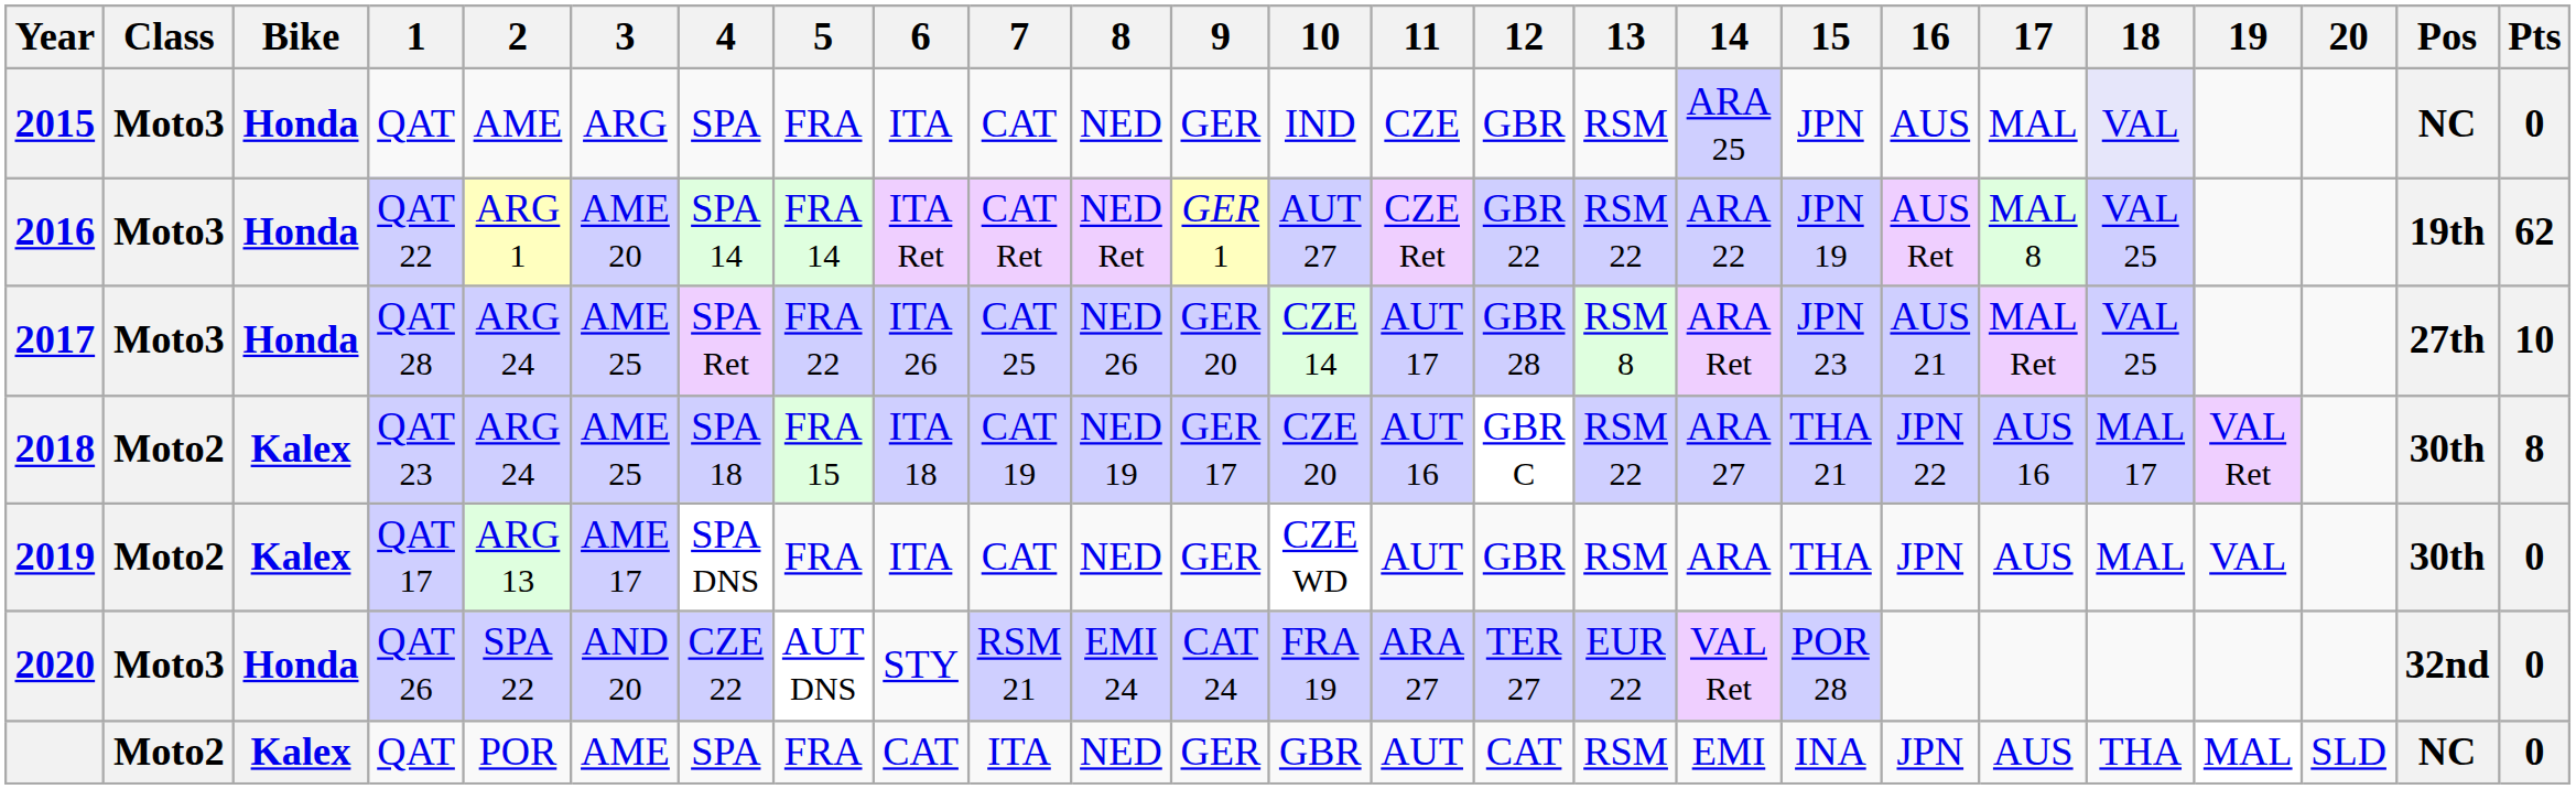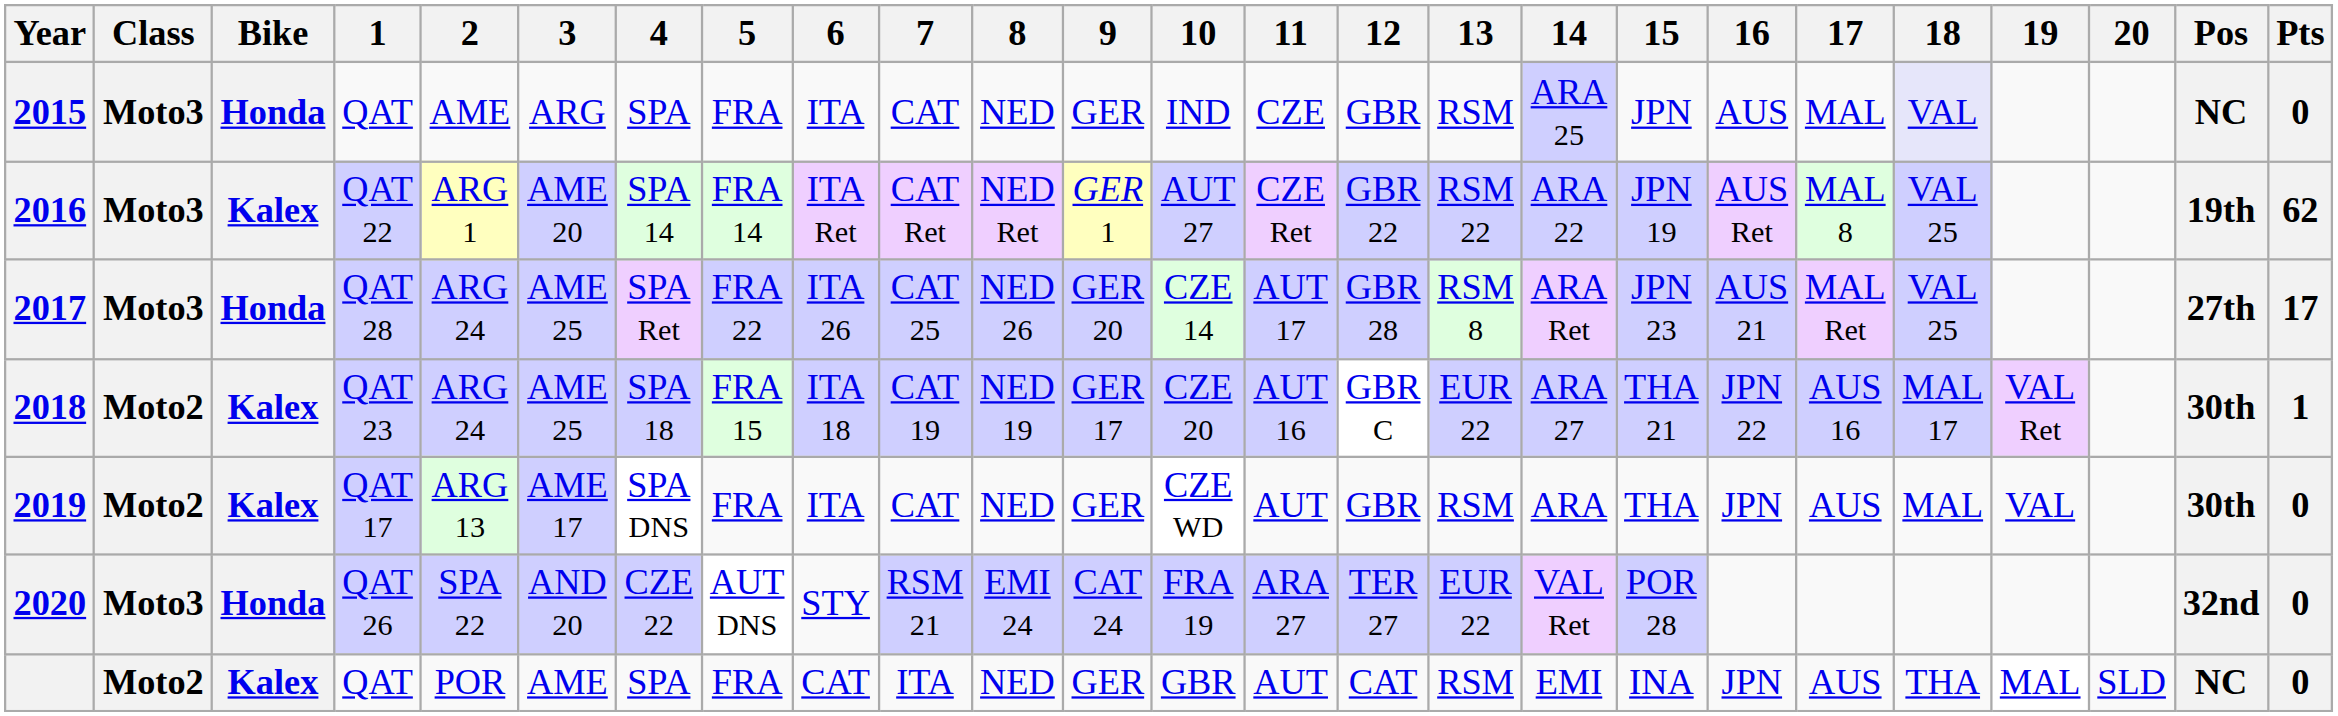 <table class="wikitable" style="text-align:center">
 <tr>
 <th>Year</th>
 <th>Class</th>
 <th>Bike</th>
 <th>1</th>
 <th>2</th>
 <th>3</th>
 <th>4</th>
 <th>5</th>
 <th>6</th>
 <th>7</th>
 <th>8</th>
 <th>9</th>
 <th>10</th>
 <th>11</th>
 <th>12</th>
 <th>13</th>
 <th>14</th>
 <th>15</th>
 <th>16</th>
 <th>17</th>
 <th>18</th>
 <th>19</th>
 <th>20</th>
 <th>Pos</th>
 <th>Pts</th>
 </tr>
 <tr>
 <th><a href='#'>2015</a></th>
 <th>Moto3</th>
 <th><a href='#'>Honda</a></th>
 <td><a href='#'>QAT</a></td>
 <td><a href='#'>AME</a></td>
 <td><a href='#'>ARG</a></td>
 <td><a href='#'>SPA</a></td>
 <td><a href='#'>FRA</a></td>
 <td><a href='#'>ITA</a></td>
 <td><a href='#'>CAT</a></td>
 <td><a href='#'>NED</a></td>
 <td><a href='#'>GER</a></td>
 <td><a href='#'>IND</a></td>
 <td><a href='#'>CZE</a></td>
 <td><a href='#'>GBR</a></td>
 <td><a href='#'>RSM</a></td>
 <td style="background:#CFCFFF;"><a href='#'>ARA</a><br><small>25</small></td>
 <td><a href='#'>JPN</a></td>
 <td><a href='#'>AUS</a></td>
 <td><a href='#'>MAL</a></td>
 <td style="background: lavender;"><a href='#'>VAL</a></td>
 <td></td>
 <td></td>
 <th>NC</th>
 <th>0</th>
 </tr>
 <tr>
 <th><a href='#'>2016</a></th>
 <th>Moto3</th>
-<th><a href='#'>Honda</a></th>
+<th><a href='#'>Kalex</a></th>
 <td style="background:#cfcfff;"><a href='#'>QAT</a><br><small>22</small></td>
 <td style="background:#ffffbf;"><a href='#'>ARG</a><br><small>1</small></td>
 <td style="background:#cfcfff;"><a href='#'>AME</a><br><small>20</small></td>
 <td style="background:#dfffdf;"><a href='#'>SPA</a><br><small>14</small></td>
 <td style="background:#dfffdf;"><a href='#'>FRA</a><br><small>14</small></td>
 <td style="background:#efcfff;"><a href='#'>ITA</a><br><small>Ret</small></td>
 <td style="background:#efcfff;"><a href='#'>CAT</a><br><small>Ret</small></td>
 <td style="background:#efcfff;"><a href='#'>NED</a><br><small>Ret</small></td>
 <td style="background:#ffffbf;"><em><a href='#'>GER</a></em><br><small>1</small></td>
 <td style="background:#cfcfff;"><a href='#'>AUT</a><br><small>27</small></td>
 <td style="background:#efcfff;"><a href='#'>CZE</a><br><small>Ret</small></td>
 <td style="background:#cfcfff;"><a href='#'>GBR</a><br><small>22</small></td>
 <td style="background:#cfcfff;"><a href='#'>RSM</a><br><small>22</small></td>
 <td style="background:#cfcfff;"><a href='#'>ARA</a><br><small>22</small></td>
 <td style="background:#cfcfff;"><a href='#'>JPN</a><br><small>19</small></td>
 <td style="background:#efcfff;"><a href='#'>AUS</a><br><small>Ret</small></td>
 <td style="Background:#dfffdf;"><a href='#'>MAL</a><br><small>8</small></td>
 <td style="background:#cfcfff;"><a href='#'>VAL</a><br><small>25</small></td>
 <td></td>
 <td></td>
 <th>19th</th>
 <th>62</th>
 </tr>
 <tr>
 <th><a href='#'>2017</a></th>
 <th>Moto3</th>
 <th><a href='#'>Honda</a></th>
 <td style="background:#cfcfff;"><a href='#'>QAT</a><br><small>28</small></td>
 <td style="background:#cfcfff;"><a href='#'>ARG</a><br><small>24</small></td>
 <td style="background:#cfcfff;"><a href='#'>AME</a><br><small>25</small></td>
 <td style="background:#efcfff;"><a href='#'>SPA</a><br><small>Ret</small></td>
 <td style="background:#cfcfff;"><a href='#'>FRA</a><br><small>22</small></td>
 <td style="background:#cfcfff;"><a href='#'>ITA</a><br><small>26</small></td>
 <td style="background:#cfcfff;"><a href='#'>CAT</a><br><small>25</small></td>
 <td style="background:#cfcfff;"><a href='#'>NED</a><br><small>26</small></td>
 <td style="background:#cfcfff;"><a href='#'>GER</a><br><small>20</small></td>
 <td style="background:#dfffdf;"><a href='#'>CZE</a><br><small>14</small></td>
 <td style="background:#cfcfff;"><a href='#'>AUT</a><br><small>17</small></td>
 <td style="background:#cfcfff;"><a href='#'>GBR</a><br><small>28</small></td>
 <td style="background:#dfffdf;"><a href='#'>RSM</a><br><small>8</small></td>
 <td style="background:#EFCFFF;"><a href='#'>ARA</a><br><small>Ret</small></td>
 <td style="background:#cfcfff;"><a href='#'>JPN</a><br><small>23</small></td>
 <td style="background:#cfcfff;"><a href='#'>AUS</a><br><small>21</small></td>
 <td style="background:#EFCFFF;"><a href='#'>MAL</a><br><small>Ret</small></td>
 <td style="background:#cfcfff;"><a href='#'>VAL</a><br><small>25</small></td>
 <td></td>
 <td></td>
 <th>27th</th>
-<th>10</th>
+<th>17</th>
 </tr>
 <tr>
 <th><a href='#'>2018</a></th>
 <th>Moto2</th>
 <th><a href='#'>Kalex</a></th>
 <td style="background:#cfcfff;"><a href='#'>QAT</a><br><small>23</small></td>
 <td style="background:#cfcfff;"><a href='#'>ARG</a><br><small>24</small></td>
 <td style="background:#cfcfff;"><a href='#'>AME</a><br><small>25</small></td>
 <td style="background:#cfcfff;"><a href='#'>SPA</a><br><small>18</small></td>
 <td style="background:#dfffdf;"><a href='#'>FRA</a><br><small>15</small></td>
 <td style="background:#cfcfff;"><a href='#'>ITA</a><br><small>18</small></td>
 <td style="background:#cfcfff;"><a href='#'>CAT</a><br><small>19</small></td>
 <td style="background:#cfcfff;"><a href='#'>NED</a><br><small>19</small></td>
 <td style="background:#cfcfff;"><a href='#'>GER</a><br><small>17</small></td>
 <td style="background:#cfcfff;"><a href='#'>CZE</a><br><small>20</small></td>
 <td style="background:#cfcfff;"><a href='#'>AUT</a><br><small>16</small></td>
 <td style="background:#ffffff;"><a href='#'>GBR</a><br><small>C</small></td>
-<td style="background:#cfcfff;"><a href='#'>RSM</a><br><small>22</small></td>
+<td style="background:#cfcfff;"><a href='#'>EUR</a><br><small>22</small></td>
 <td style="background:#cfcfff;"><a href='#'>ARA</a><br><small>27</small></td>
 <td style="background:#cfcfff;"><a href='#'>THA</a><br><small>21</small></td>
 <td style="background:#cfcfff;"><a href='#'>JPN</a><br><small>22</small></td>
 <td style="background:#cfcfff;"><a href='#'>AUS</a><br><small>16</small></td>
 <td style="background:#cfcfff;"><a href='#'>MAL</a><br><small>17</small></td>
 <td style="background:#EFCFFF;"><a href='#'>VAL</a><br><small>Ret</small></td>
 <td></td>
 <th>30th</th>
-<th>8</th>
+<th>1</th>
 </tr>
 <tr>
 <th><a href='#'>2019</a></th>
 <th>Moto2</th>
 <th><a href='#'>Kalex</a></th>
 <td style="background:#cfcfff;"><a href='#'>QAT</a><br><small>17</small></td>
 <td style="background:#dfffdf;"><a href='#'>ARG</a><br><small>13</small></td>
 <td style="background:#cfcfff;"><a href='#'>AME</a><br><small>17</small></td>
 <td style="background:#ffffff;"><a href='#'>SPA</a><br><small>DNS</small></td>
 <td><a href='#'>FRA</a></td>
 <td><a href='#'>ITA</a></td>
 <td><a href='#'>CAT</a></td>
 <td><a href='#'>NED</a></td>
 <td><a href='#'>GER</a></td>
 <td style="background:#ffffff;"><a href='#'>CZE</a><br><small>WD</small></td>
 <td><a href='#'>AUT</a></td>
 <td><a href='#'>GBR</a></td>
 <td><a href='#'>RSM</a></td>
 <td><a href='#'>ARA</a></td>
 <td><a href='#'>THA</a></td>
 <td><a href='#'>JPN</a></td>
 <td><a href='#'>AUS</a></td>
 <td><a href='#'>MAL</a></td>
 <td><a href='#'>VAL</a></td>
 <td></td>
 <th>30th</th>
 <th>0</th>
 </tr>
 <tr>
 <th><a href='#'>2020</a></th>
 <th>Moto3</th>
 <th><a href='#'>Honda</a></th>
 <td style="background:#cfcfff;"><a href='#'>QAT</a><br><small>26</small></td>
 <td style="background:#cfcfff;"><a href='#'>SPA</a><br><small>22</small></td>
 <td style="background:#cfcfff;"><a href='#'>AND</a><br><small>20</small></td>
 <td style="background:#cfcfff;"><a href='#'>CZE</a><br><small>22</small></td>
 <td style="background:#ffffff;"><a href='#'>AUT</a><br><small>DNS</small></td>
 <td><a href='#'>STY</a></td>
 <td style="background:#cfcfff;"><a href='#'>RSM</a><br><small>21</small></td>
 <td style="background:#cfcfff;"><a href='#'>EMI</a><br><small>24</small></td>
 <td style="background:#cfcfff;"><a href='#'>CAT</a><br><small>24</small></td>
 <td style="background:#cfcfff;"><a href='#'>FRA</a><br><small>19</small></td>
 <td style="background:#cfcfff;"><a href='#'>ARA</a><br><small>27</small></td>
 <td style="background:#cfcfff;"><a href='#'>TER</a><br><small>27</small></td>
 <td style="background:#cfcfff;"><a href='#'>EUR</a><br><small>22</small></td>
 <td style="background:#efcfff;"><a href='#'>VAL</a><br><small>Ret</small></td>
 <td style="background:#cfcfff;"><a href='#'>POR</a><br><small>28</small></td>
 <td></td>
 <td></td>
 <td></td>
 <td></td>
 <td></td>
 <th>32nd</th>
 <th>0</th>
 </tr>
 <tr>
 <th></th>
 <th>Moto2</th>
 <th><a href='#'>Kalex</a></th>
 <td><a href='#'>QAT</a></td>
 <td><a href='#'>POR</a></td>
 <td><a href='#'>AME</a></td>
 <td><a href='#'>SPA</a></td>
 <td><a href='#'>FRA</a></td>
 <td><a href='#'>CAT</a></td>
 <td><a href='#'>ITA</a></td>
 <td><a href='#'>NED</a></td>
 <td><a href='#'>GER</a></td>
 <td><a href='#'>GBR</a></td>
 <td><a href='#'>AUT</a></td>
 <td><a href='#'>CAT</a></td>
 <td><a href='#'>RSM</a></td>
 <td><a href='#'>EMI</a></td>
 <td><a href='#'>INA</a></td>
 <td><a href='#'>JPN</a></td>
 <td><a href='#'>AUS</a></td>
 <td><a href='#'>THA</a></td>
 <td style="background:#FFFFFF;"><a href='#'>MAL</a><br></td>
 <td><a href='#'>SLD</a></td>
 <th>NC</th>
 <th>0</th>
 </tr>
 </table>
